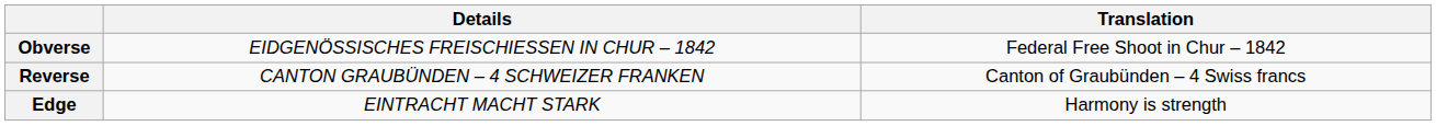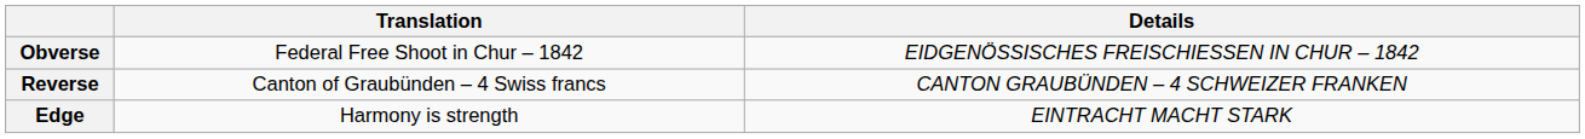 <table class="wikitable" width="100%" border="1" style="text-align:center;">
 <tr>
 <th scope="col" style="width:5em;"></th>
+<th scope="col" style="width:40%;">Translation</th>
 <th scope="col">Details</th>
-<th scope="col" style="width:40%;">Translation</th>
 </tr>
 <tr>
 <th scope="row">Obverse</th>
+<td>Federal Free Shoot in Chur – 1842</td>
 <td><em>EIDGENÖSSISCHES FREISCHIESSEN IN CHUR – 1842</em></td>
-<td>Federal Free Shoot in Chur – 1842</td>
 </tr>
 <tr>
 <th scope="row">Reverse</th>
+<td>Canton of Graubünden – 4 Swiss francs</td>
 <td><em>CANTON GRAUBÜNDEN – 4 SCHWEIZER FRANKEN</em></td>
-<td>Canton of Graubünden – 4 Swiss francs</td>
 </tr>
 <tr>
 <th scope="row">Edge</th>
+<td>Harmony is strength</td>
 <td><em>EINTRACHT MACHT STARK</em></td>
-<td>Harmony is strength</td>
 </tr>
 </table>
